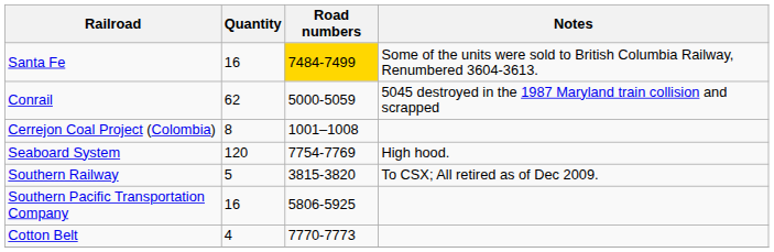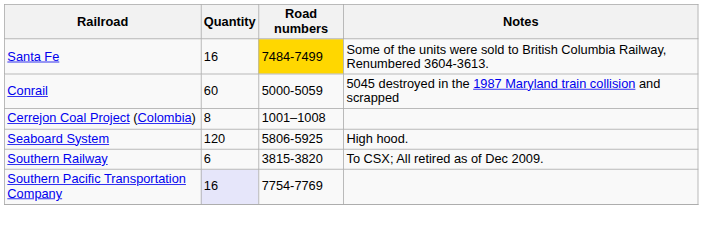 <table class="wikitable">
 <tr>
 <th bgcolor=c0c090>Railroad</th>
 <th bgcolor=c0c090>Quantity</th>
 <th bgcolor=c0c090>Road numbers</th>
 <th bgcolor=c0c090>Notes</th>
 </tr>
 <tr>
 <td><a href='#'>Santa Fe</a></td>
 <td>16</td>
 <td style="background: gold;">7484-7499</td>
 <td>Some of the units were sold to British Columbia Railway, Renumbered 3604-3613.</td>
 </tr>
 <tr>
 <td><a href='#'>Conrail</a></td>
-<td>62</td>
+<td>60</td>
 <td>5000-5059</td>
 <td>5045 destroyed in the <a href='#'>1987 Maryland train collision</a> and scrapped</td>
 </tr>
 <tr>
 <td><a href='#'>Cerrejon Coal Project</a> (<a href='#'>Colombia</a>)</td>
 <td>8</td>
 <td>1001–1008</td>
 <td></td>
 </tr>
 <tr>
 <td><a href='#'>Seaboard System</a></td>
 <td>120</td>
-<td>7754-7769</td>
+<td>5806-5925</td>
 <td>High hood.</td>
 </tr>
 <tr>
 <td><a href='#'>Southern Railway</a></td>
-<td>5</td>
+<td>6</td>
 <td>3815-3820</td>
 <td>To CSX; All retired as of Dec 2009.</td>
 </tr>
 <tr>
 <td><a href='#'>Southern Pacific Transportation Company</a></td>
-<td>16</td>
-<td>5806-5925</td>
-<td></td>
-</tr>
-<tr>
-<td><a href='#'>Cotton Belt</a></td>
-<td>4</td>
-<td>7770-7773</td>
+<td style="background: lavender;">16</td>
+<td>7754-7769</td>
 <td></td>
 </tr>
 <tr>
 </tr>
 </table>
